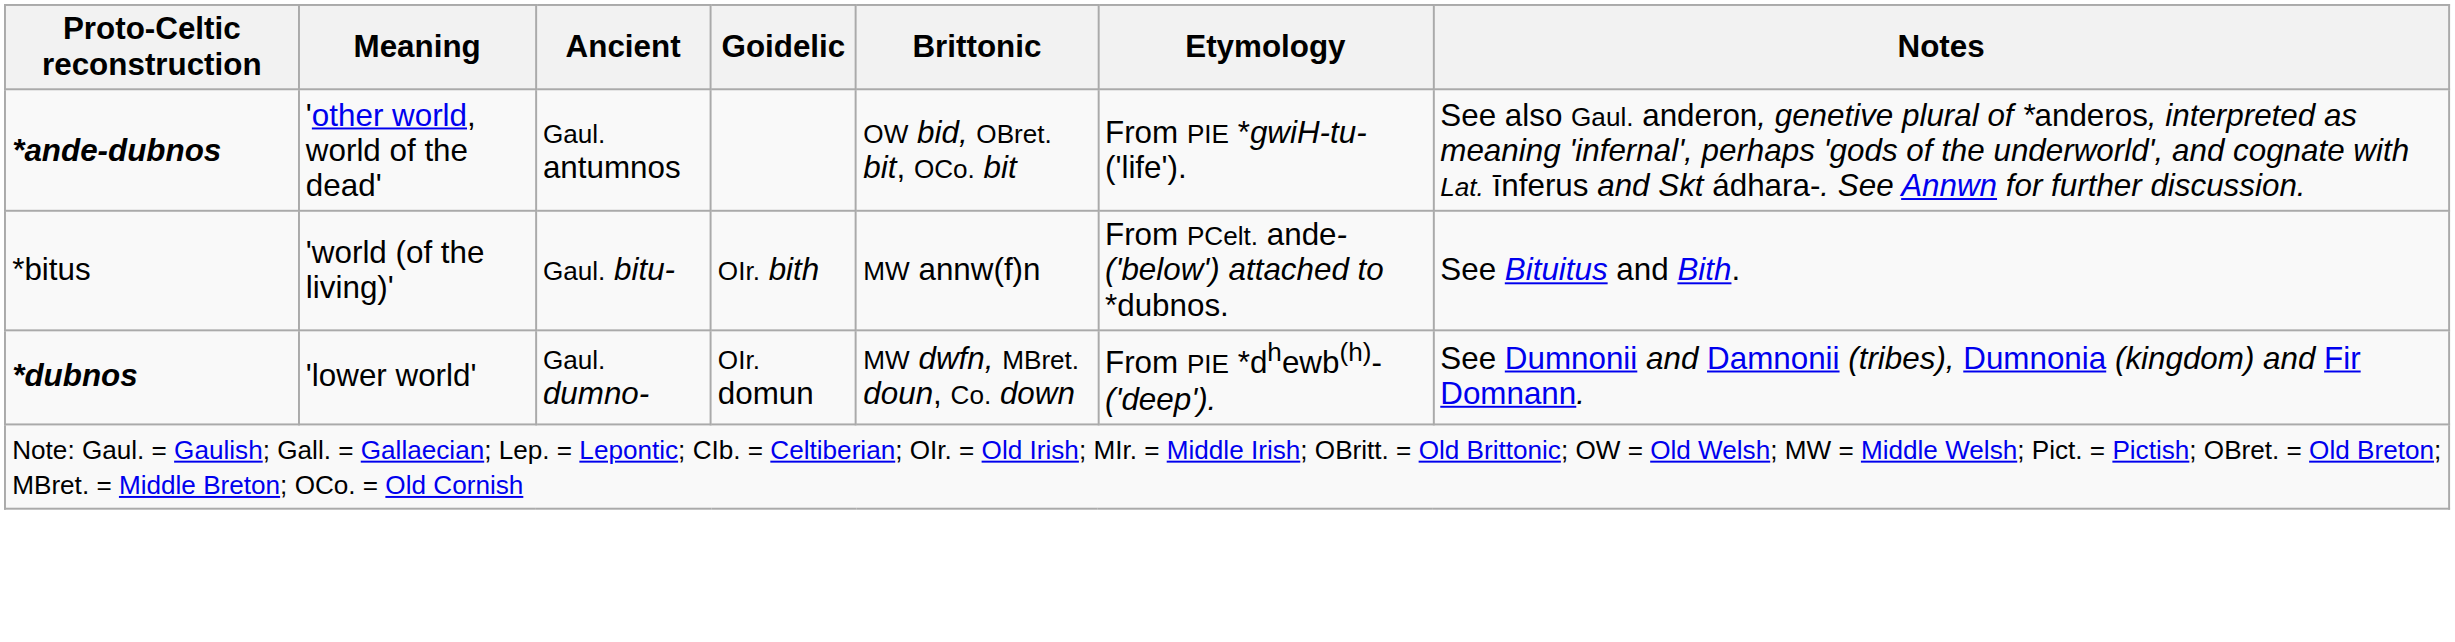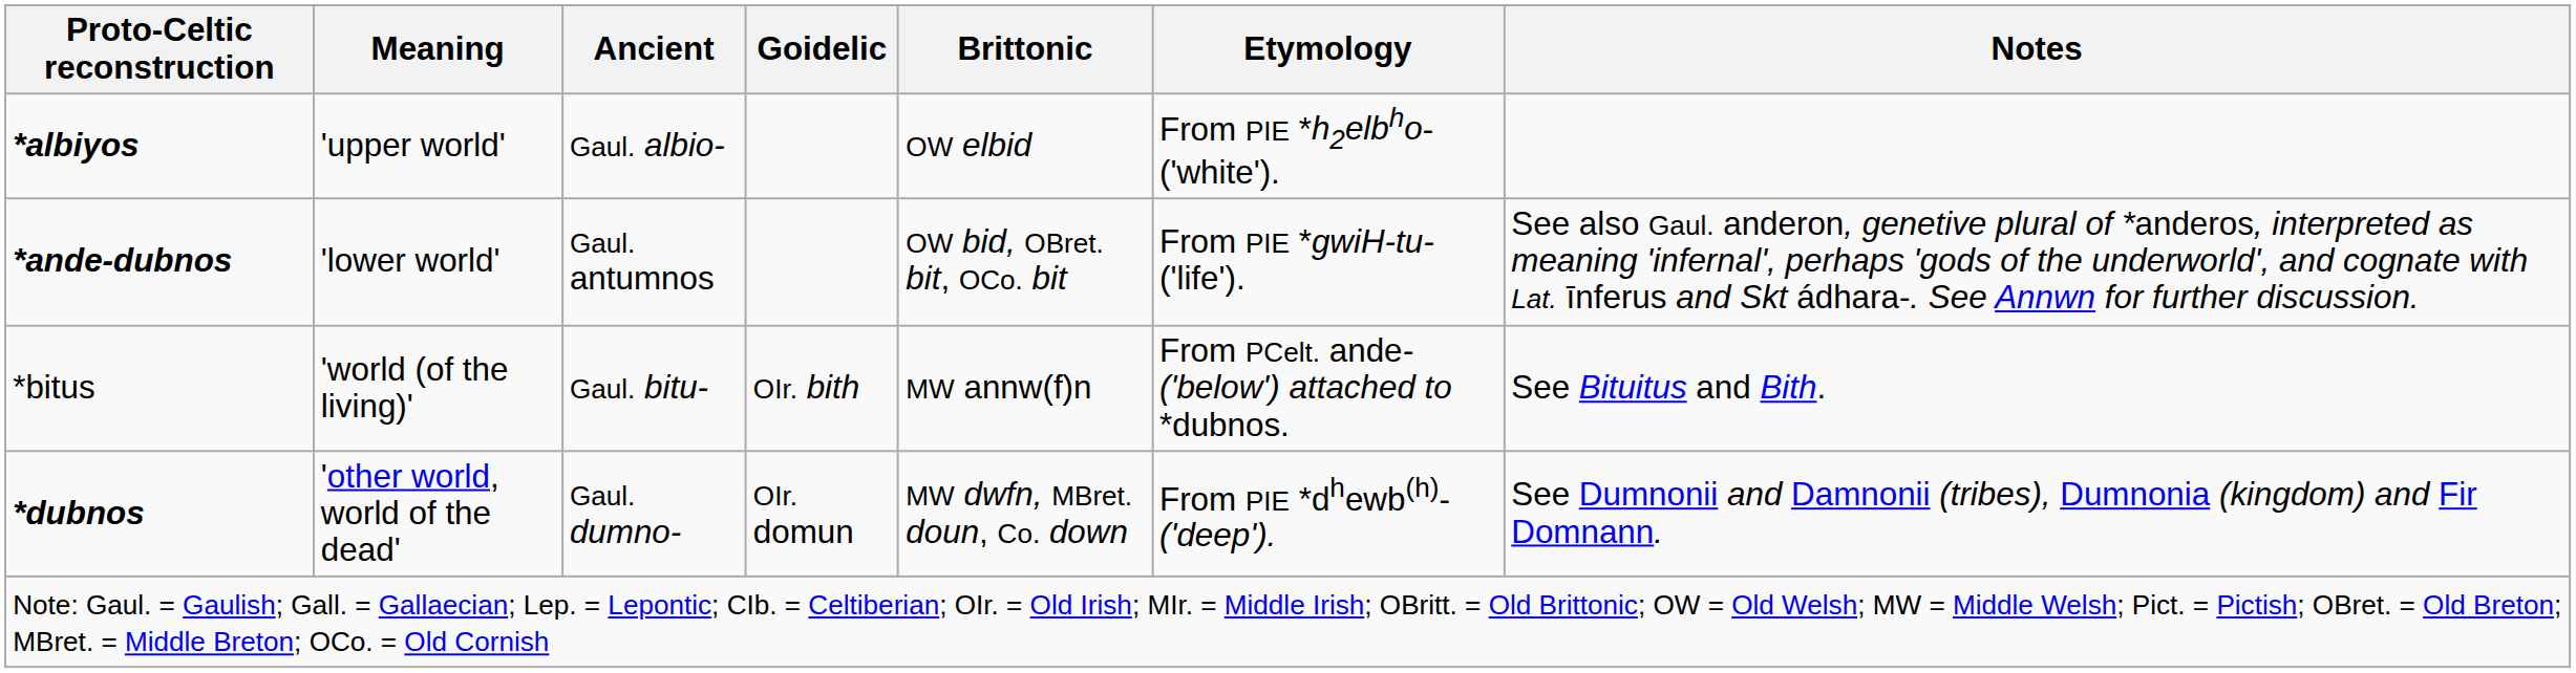 <table class="wikitable">
 <tr>
 <th>Proto-Celtic reconstruction</th>
 <th>Meaning</th>
 <th>Ancient</th>
 <th>Goidelic</th>
 <th>Brittonic</th>
 <th>Etymology</th>
 <th>Notes</th>
 </tr>
 <tr>
+<td><strong><em>*albiyos</em></strong></td>
+<td>'upper world'</td>
+<td><small>Gaul.</small> <em>albio-</em></td>
+<td></td>
+<td><small>OW</small> <em>elbid</em></td>
+<td>From <small>PIE</small> *<em>h<sub>2</sub>elb<sup>h</sup>o</em>- ('white').</td>
+<td></td>
+</tr>
+<tr>
 <td><strong><em>*ande-dubnos<strong><em></td>
-<td>'<a href='#'>other world</a>, world of the dead'</td>
+<td>'lower world'</td>
 <td><small>Gaul.</small> </em>antumnos<em></td>
 <td></td>
 <td><small>OW</small> <em>bid,</em> <small>OBret.</small> <em>bit</em>, <small>OCo.</small> <em>bit</em></td>
 <td>From <small>PIE</small> *<em>gwiH-tu-</em> ('life').<em></em></td>
 <td>See also <small>Gaul.</small> </em>anderon<em>, genetive plural of *</em>anderos<em>, interpreted as meaning 'infernal', perhaps 'gods of the underworld', and cognate with <small>Lat.</small> </em>īnferus<em> and Skt </em>ádhara-<em>. See <a href='#'>Annwn</a> for further discussion.</td>
 </tr>
 <tr>
 <td></em></strong>*bitus</strong></em></td>
 <td>'world (of the living)'</td>
 <td><small>Gaul.</small> <em>bitu-</em></td>
 <td><small>OIr.</small> <em>bith</em></td>
 <td><small>MW</small> </em>annw(f)n<em></td>
 <td>From <small>PCelt.</small> </em>ande<em>- ('below') attached to </em>*dubnos.<em></td>
 <td>See <em><a href='#'>Bituitus</a></em> and <em><a href='#'>Bith</a></em>.</td>
 </tr>
 <tr>
 <td><strong><em>*dubnos</em></strong></td>
-<td>'lower world'</td>
+<td>'<a href='#'>other world</a>, world of the dead'</td>
 <td><small>Gaul.</small> <em>dumno-<strong><strong><em></td>
 <td><small>OIr.</small> </em>domun</strong></em></strong></td>
 <td><small>MW</small> <em>dwfn,</em> <small>MBret.</small> <em>doun</em>, <small>Co.</small> <em>down<strong><strong><em></td>
 <td>From <small>PIE</small> *</em>d<sup>h</sup>ewb<sup>(h)</sup>-<em> ('deep').</em></strong><strong><em></td>
 <td>See </em><a href='#'>Dumnonii</a><em> and </em><a href='#'>Damnonii</a><em> (tribes), </em><a href='#'>Dumnonia</a><em> (kingdom) and </em><a href='#'>Fir Domnann</a><em>.</td>
 </tr>
 <tr>
 <td colspan="7"><small>Note: Gaul. = <a href='#'>Gaulish</a>; Gall. = <a href='#'>Gallaecian</a>; Lep. = <a href='#'>Lepontic</a>; CIb. = <a href='#'>Celtiberian</a>; OIr. = <a href='#'>Old Irish</a>; MIr. = <a href='#'>Middle Irish</a>; OBritt. = <a href='#'>Old Brittonic</a>; OW = <a href='#'>Old Welsh</a>; MW = <a href='#'>Middle Welsh</a>; Pict. = <a href='#'>Pictish</a>; OBret. = <a href='#'>Old Breton</a>; MBret. = <a href='#'>Middle Breton</a>; OCo. = <a href='#'>Old Cornish</a></small></td>
 </tr>
 </table>
